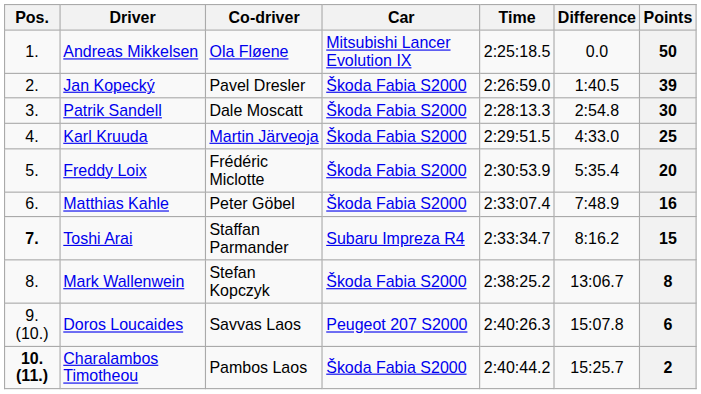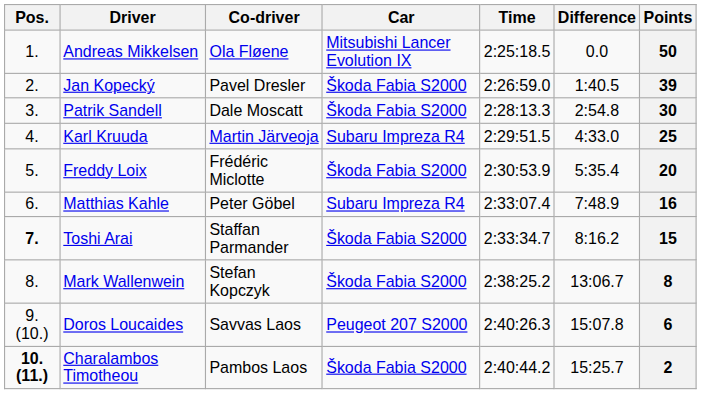 <table class="wikitable" width="100%" style="text-align: center; font-size: 90%; max-width: 950px;">
 <tr>
 <th>Pos.</th>
 <th>Driver</th>
 <th>Co-driver</th>
 <th>Car</th>
 <th>Time</th>
 <th>Difference</th>
 <th>Points</th>
 </tr>
 <tr>
 <td>1.</td>
 <td align="left"> <a href='#'>Andreas Mikkelsen</a></td>
 <td align="left"> <a href='#'>Ola Fløene</a></td>
 <td align="left"><a href='#'>Mitsubishi Lancer Evolution IX</a></td>
 <td>2:25:18.5</td>
 <td>0.0</td>
 <th>50</th>
 </tr>
 <tr>
 <td>2.</td>
 <td align="left"> <a href='#'>Jan Kopecký</a></td>
 <td align="left"> Pavel Dresler</td>
 <td align="left"><a href='#'>Škoda Fabia S2000</a></td>
 <td>2:26:59.0</td>
 <td>1:40.5</td>
 <th>39</th>
 </tr>
 <tr>
 <td>3.</td>
 <td align="left"> <a href='#'>Patrik Sandell</a></td>
 <td align="left"> Dale Moscatt</td>
 <td align="left"><a href='#'>Škoda Fabia S2000</a></td>
 <td>2:28:13.3</td>
 <td>2:54.8</td>
 <th>30</th>
 </tr>
 <tr>
 <td>4.</td>
 <td align="left"> <a href='#'>Karl Kruuda</a></td>
 <td align="left"> <a href='#'>Martin Järveoja</a></td>
-<td align="left"><a href='#'>Škoda Fabia S2000</a></td>
+<td align="left"><a href='#'>Subaru Impreza R4</a></td>
 <td>2:29:51.5</td>
 <td>4:33.0</td>
 <th>25</th>
 </tr>
 <tr>
 <td>5.</td>
 <td align="left"> <a href='#'>Freddy Loix</a></td>
 <td align="left"> Frédéric Miclotte</td>
 <td align="left"><a href='#'>Škoda Fabia S2000</a></td>
 <td>2:30:53.9</td>
 <td>5:35.4</td>
 <th>20</th>
 </tr>
 <tr>
 <td>6.</td>
 <td align="left"> <a href='#'>Matthias Kahle</a></td>
 <td align="left"> Peter Göbel</td>
-<td align="left"><a href='#'>Škoda Fabia S2000</a></td>
+<td align="left"><a href='#'>Subaru Impreza R4</a></td>
 <td>2:33:07.4</td>
 <td>7:48.9</td>
 <th>16</th>
 </tr>
 <tr>
 <td><strong>7.</strong></td>
 <td align="left"> <a href='#'>Toshi Arai</a></td>
 <td align="left"> Staffan Parmander</td>
-<td align="left"><a href='#'>Subaru Impreza R4</a></td>
+<td align="left"><a href='#'>Škoda Fabia S2000</a></td>
 <td>2:33:34.7</td>
 <td>8:16.2</td>
 <th>15</th>
 </tr>
 <tr>
 <td>8.</td>
 <td align="left"> <a href='#'>Mark Wallenwein</a></td>
 <td align="left"> Stefan Kopczyk</td>
 <td align="left"><a href='#'>Škoda Fabia S2000</a></td>
 <td>2:38:25.2</td>
 <td>13:06.7</td>
 <th>8</th>
 </tr>
 <tr>
 <td>9. (10.)</td>
 <td align="left"> <a href='#'>Doros Loucaides</a></td>
 <td align="left"> Savvas Laos</td>
 <td align="left"><a href='#'>Peugeot 207 S2000</a></td>
 <td>2:40:26.3</td>
 <td>15:07.8</td>
 <th>6</th>
 </tr>
 <tr>
 <td><strong>10. (11.)</strong></td>
 <td align="left"> <a href='#'>Charalambos Timotheou</a></td>
 <td align="left"> Pambos Laos</td>
 <td align="left"><a href='#'>Škoda Fabia S2000</a></td>
 <td>2:40:44.2</td>
 <td>15:25.7</td>
 <th>2</th>
 </tr>
 </table>
